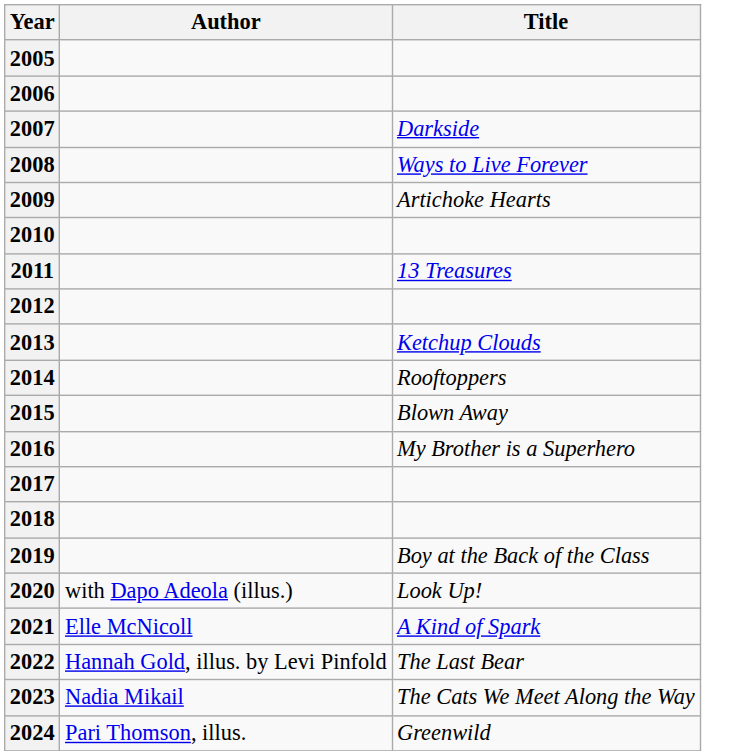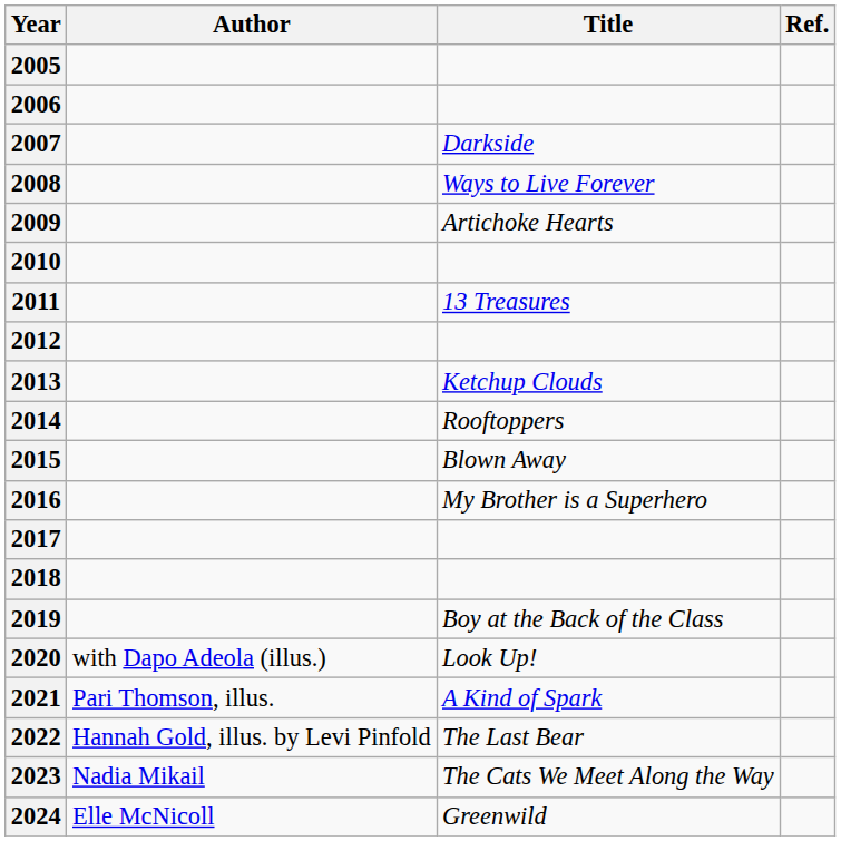 <table class="wikitable sortable mw-collapsible">
 <tr>
 <th>Year</th>
 <th>Author</th>
 <th>Title</th>
+<th>Ref.</th>
 </tr>
 <tr>
 <th>2005</th>
 <td></td>
 <td><em></em></td>
+<td></td>
 </tr>
 <tr>
 <th>2006</th>
 <td></td>
 <td><em></em></td>
+<td></td>
 </tr>
 <tr>
 <th>2007</th>
 <td></td>
 <td><em><a href='#'>Darkside</a></em></td>
+<td></td>
 </tr>
 <tr>
 <th>2008</th>
 <td></td>
 <td><em><a href='#'>Ways to Live Forever</a></em></td>
+<td></td>
 </tr>
 <tr>
 <th>2009</th>
 <td></td>
 <td><em>Artichoke Hearts</em></td>
+<td></td>
 </tr>
 <tr>
 <th>2010</th>
 <td></td>
 <td><em></em></td>
+<td></td>
 </tr>
 <tr>
 <th>2011</th>
 <td></td>
 <td><em><a href='#'>13 Treasures</a></em></td>
+<td></td>
 </tr>
 <tr>
 <th>2012</th>
 <td></td>
 <td><em></em></td>
+<td></td>
 </tr>
 <tr>
 <th>2013</th>
 <td></td>
 <td><em><a href='#'>Ketchup Clouds</a></em></td>
+<td></td>
 </tr>
 <tr>
 <th>2014</th>
 <td></td>
 <td><em>Rooftoppers</em></td>
+<td></td>
 </tr>
 <tr>
 <th>2015</th>
 <td></td>
 <td><em>Blown Away</em></td>
+<td></td>
 </tr>
 <tr>
 <th>2016</th>
 <td></td>
 <td><em>My Brother is a Superhero</em></td>
+<td></td>
 </tr>
 <tr>
 <th>2017</th>
 <td></td>
 <td><em></em></td>
+<td></td>
 </tr>
 <tr>
 <th>2018</th>
 <td></td>
 <td><em></em></td>
+<td></td>
 </tr>
 <tr>
 <th>2019</th>
 <td></td>
 <td><em>Boy at the Back of the Class</em></td>
+<td></td>
 </tr>
 <tr>
 <th>2020</th>
 <td> with <a href='#'>Dapo Adeola</a> (illus.)</td>
 <td><em>Look Up!</em></td>
+<td></td>
 </tr>
 <tr>
 <th>2021</th>
-<td><a href='#'>Elle McNicoll</a></td>
+<td><a href='#'>Pari Thomson</a>, illus.</td>
 <td><em><a href='#'>A Kind of Spark</a></em></td>
+<td></td>
 </tr>
 <tr>
 <th>2022</th>
 <td><a href='#'>Hannah Gold</a>, illus. by Levi Pinfold</td>
 <td><em>The Last Bear</em></td>
+<td></td>
 </tr>
 <tr>
 <th>2023</th>
 <td><a href='#'>Nadia Mikail</a></td>
 <td><em>The Cats We Meet Along the Way</em></td>
+<td></td>
 </tr>
 <tr>
 <th>2024</th>
-<td><a href='#'>Pari Thomson</a>, illus.</td>
+<td><a href='#'>Elle McNicoll</a></td>
 <td><em>Greenwild</em></td>
+<td></td>
 </tr>
 </table>
